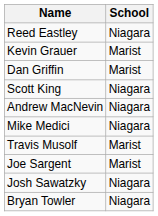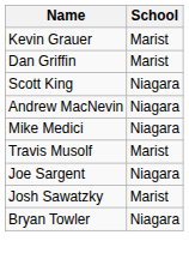 <table class=wikitable>
 <tr>
 <th>Name</th>
 <th>School</th>
-</tr>
-<tr>
-<td>Reed Eastley</td>
-<td>Niagara</td>
 </tr>
 <tr>
 <td>Kevin Grauer</td>
 <td>Marist</td>
 </tr>
 <tr>
 <td>Dan Griffin</td>
 <td>Marist</td>
 </tr>
 <tr>
 <td>Scott King</td>
 <td>Niagara</td>
 </tr>
 <tr>
 <td>Andrew MacNevin</td>
 <td>Niagara</td>
 </tr>
 <tr>
 <td>Mike Medici</td>
 <td>Niagara</td>
 </tr>
 <tr>
 <td>Travis Musolf</td>
 <td>Marist</td>
 </tr>
 <tr>
 <td>Joe Sargent</td>
-<td>Marist</td>
+<td>Niagara</td>
 </tr>
 <tr>
 <td>Josh Sawatzky</td>
-<td>Niagara</td>
+<td>Marist</td>
 </tr>
 <tr>
 <td>Bryan Towler</td>
 <td>Niagara</td>
 </tr>
 </table>
